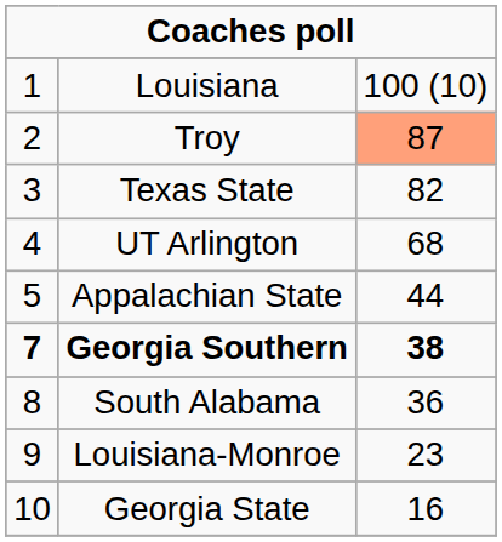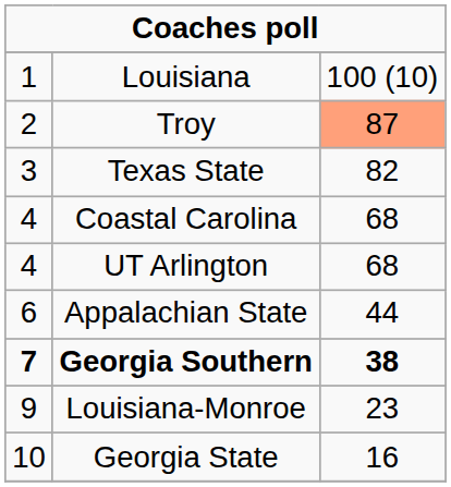 <table class="wikitable">
 <tr align="center">
 <td align="center" Colspan="3"><strong>Coaches poll</strong></td>
 </tr>
 <tr align="center">
 </tr>
 <tr align="center">
 <td>1</td>
 <td>Louisiana</td>
 <td>100 (10)</td>
 </tr>
 <tr align="center">
 <td>2</td>
 <td>Troy</td>
 <td style="background: lightsalmon;">87</td>
 </tr>
 <tr align="center">
 <td>3</td>
 <td>Texas State</td>
 <td>82</td>
 </tr>
 <tr align="center">
 <td>4</td>
+<td>Coastal Carolina</td>
+<td>68</td>
+</tr>
+<tr align="center">
+<td>4</td>
 <td>UT Arlington</td>
 <td>68</td>
 </tr>
 <tr align="center">
-<td>5</td>
+<td>6</td>
 <td>Appalachian State</td>
 <td>44</td>
 </tr>
 <tr align="center">
 <td><strong>7</strong></td>
 <td><strong>Georgia Southern</strong></td>
 <td><strong>38</strong></td>
-</tr>
-<tr align="center">
-<td>8</td>
-<td>South Alabama</td>
-<td>36</td>
 </tr>
 <tr align="center">
 <td>9</td>
 <td>Louisiana-Monroe</td>
 <td>23</td>
 </tr>
 <tr align="center">
 <td>10</td>
 <td>Georgia State</td>
 <td>16</td>
 </tr>
 <tr align="center">
 </tr>
 </table>
